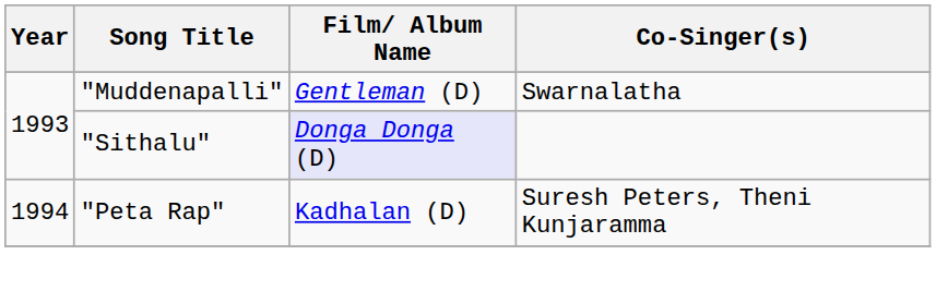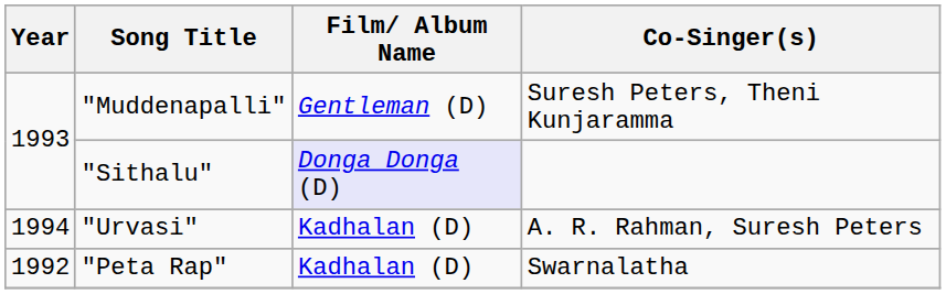 <table class="wikitable" width="80%">
 <tr>
 <th>Year</th>
 <th>Song Title</th>
 <th>Film/ Album Name</th>
 <th>Co-Singer(s)</th>
 </tr>
 <tr>
 <td rowspan=2>1993</td>
 <td>"Muddenapalli"</td>
 <td><em><a href='#'>Gentleman</a></em> (D)</td>
-<td>Swarnalatha</td>
+<td>Suresh Peters, Theni Kunjaramma</td>
 </tr>
 <tr>
 <td>"Sithalu"</td>
 <td style="background: lavender;"><em><a href='#'>Donga Donga</a></em> (D)</td>
 <td></td>
 </tr>
 <tr>
 <td rowspan="1">1994</td>
+<td>"Urvasi"</td>
+<td rowspan="1"><a href='#'>Kadhalan</a> (D)</td>
+<td>A. R. Rahman, Suresh Peters</td>
+</tr>
+<tr>
+<td rowspan="1">1992</td>
 <td>"Peta Rap"</td>
 <td rowspan="1"><a href='#'>Kadhalan</a> (D)</td>
-<td>Suresh Peters, Theni Kunjaramma</td>
+<td>Swarnalatha</td>
 </tr>
 <tr>
 </tr>
 </table>
